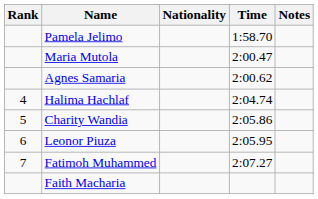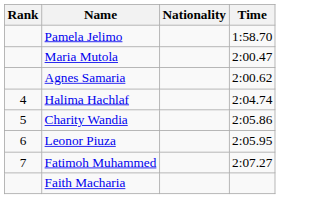 <table class="wikitable sortable" style="text-align:center">
 <tr>
 <th>Rank</th>
 <th>Name</th>
 <th>Nationality</th>
 <th>Time</th>
-<th>Notes</th>
 </tr>
 <tr>
 <td></td>
 <td align=left><a href='#'>Pamela Jelimo</a></td>
 <td align=left></td>
 <td>1:58.70</td>
-<td></td>
 </tr>
 <tr>
 <td></td>
 <td align=left><a href='#'>Maria Mutola</a></td>
 <td align=left></td>
 <td>2:00.47</td>
-<td></td>
 </tr>
 <tr>
 <td></td>
 <td align=left><a href='#'>Agnes Samaria</a></td>
 <td align=left></td>
 <td>2:00.62</td>
-<td></td>
 </tr>
 <tr>
 <td>4</td>
 <td align=left><a href='#'>Halima Hachlaf</a></td>
 <td align=left></td>
 <td>2:04.74</td>
-<td></td>
 </tr>
 <tr>
 <td>5</td>
 <td align=left><a href='#'>Charity Wandia</a></td>
 <td align=left></td>
 <td>2:05.86</td>
-<td></td>
 </tr>
 <tr>
 <td>6</td>
 <td align=left><a href='#'>Leonor Piuza</a></td>
 <td align=left></td>
 <td>2:05.95</td>
-<td></td>
 </tr>
 <tr>
 <td>7</td>
 <td align=left><a href='#'>Fatimoh Muhammed</a></td>
 <td align=left></td>
 <td>2:07.27</td>
-<td></td>
 </tr>
 <tr>
 <td></td>
 <td align=left><a href='#'>Faith Macharia</a></td>
 <td align=left></td>
 <td></td>
-<td></td>
 </tr>
 </table>
